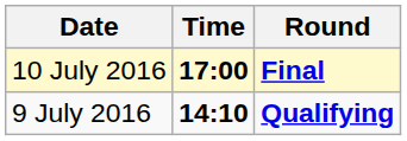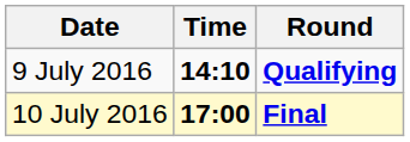 <table class="wikitable">
 <tr>
 <th>Date</th>
 <th>Time</th>
 <th>Round</th>
 </tr>
+<tr>
+<td>9 July 2016</td>
+<td><strong>14:10</strong></td>
+<td><strong><a href='#'>Qualifying</a></strong></td>
+</tr>
 <tr style="background:lemonchiffon">
 <td>10 July 2016</td>
 <td><strong>17:00</strong></td>
 <td><strong><a href='#'>Final</a></strong></td>
 </tr>
-<tr>
-<td>9 July 2016</td>
-<td><strong>14:10</strong></td>
-<td><strong><a href='#'>Qualifying</a></strong></td>
-</tr>
 </table>
